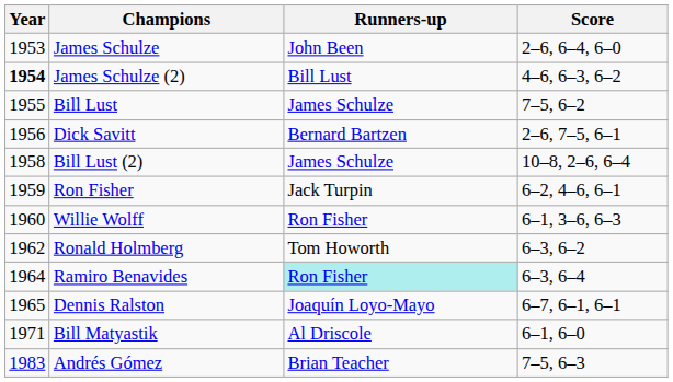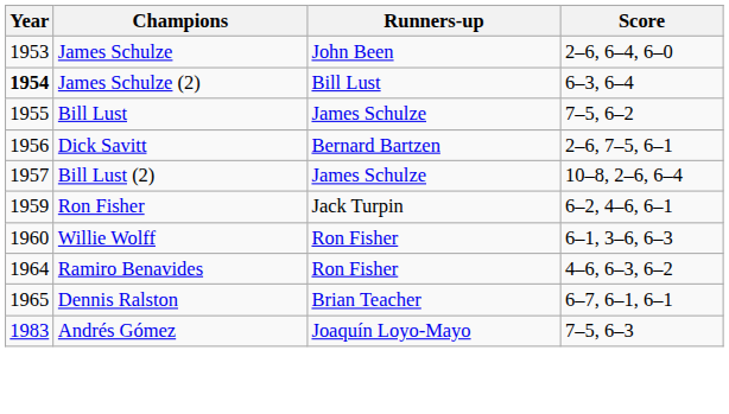 <table class="wikitable">
 <tr>
 <th>Year</th>
 <th width="200">Champions</th>
 <th width="200">Runners-up</th>
 <th width="125">Score</th>
 </tr>
 <tr>
 <td>1953 </td>
 <td> <a href='#'>James Schulze</a></td>
 <td> <a href='#'>John Been</a></td>
 <td>2–6, 6–4, 6–0</td>
 </tr>
 <tr>
 <td><strong>1954</strong></td>
 <td> <a href='#'>James Schulze</a> (2)</td>
 <td> <a href='#'>Bill Lust</a></td>
-<td>4–6, 6–3, 6–2</td>
+<td>6–3, 6–4</td>
 </tr>
 <tr>
 <td>1955</td>
 <td> <a href='#'>Bill Lust</a></td>
 <td> <a href='#'>James Schulze</a></td>
 <td>7–5, 6–2</td>
 </tr>
 <tr>
 <td>1956</td>
 <td> <a href='#'>Dick Savitt</a></td>
 <td> <a href='#'>Bernard Bartzen</a></td>
 <td>2–6, 7–5, 6–1</td>
 </tr>
 <tr>
-<td>1958</td>
+<td>1957</td>
 <td> <a href='#'>Bill Lust</a> (2)</td>
 <td> <a href='#'>James Schulze</a></td>
 <td>10–8, 2–6, 6–4</td>
 </tr>
 <tr>
 <td>1959</td>
 <td> <a href='#'>Ron Fisher</a></td>
 <td> Jack Turpin</td>
 <td>6–2, 4–6, 6–1</td>
 </tr>
 <tr>
 <td>1960</td>
 <td> <a href='#'>Willie Wolff</a></td>
 <td> <a href='#'>Ron Fisher</a></td>
 <td>6–1, 3–6, 6–3</td>
 </tr>
 <tr>
-<td>1962</td>
-<td> <a href='#'>Ronald Holmberg</a></td>
-<td>  Tom Howorth</td>
-<td>6–3, 6–2</td>
-</tr>
-<tr>
 <td>1964</td>
 <td> <a href='#'>Ramiro Benavides</a></td>
-<td style="background: paleturquoise;"><a href='#'>Ron Fisher</a></td>
-<td>6–3, 6–4</td>
+<td><a href='#'>Ron Fisher</a></td>
+<td>4–6, 6–3, 6–2</td>
 </tr>
 <tr>
 <td>1965</td>
 <td> <a href='#'>Dennis Ralston</a></td>
-<td><a href='#'>Joaquín Loyo-Mayo</a></td>
+<td> <a href='#'>Brian Teacher</a></td>
 <td>6–7, 6–1, 6–1</td>
-</tr>
-<tr>
-<td>1971</td>
-<td> <a href='#'>Bill Matyastik</a></td>
-<td> <a href='#'>Al Driscole</a></td>
-<td>6–1, 6–0</td>
 </tr>
 <tr>
 <td><a href='#'>1983</a></td>
 <td> <a href='#'>Andrés Gómez</a></td>
-<td> <a href='#'>Brian Teacher</a></td>
+<td><a href='#'>Joaquín Loyo-Mayo</a></td>
 <td>7–5, 6–3</td>
 </tr>
 </table>
